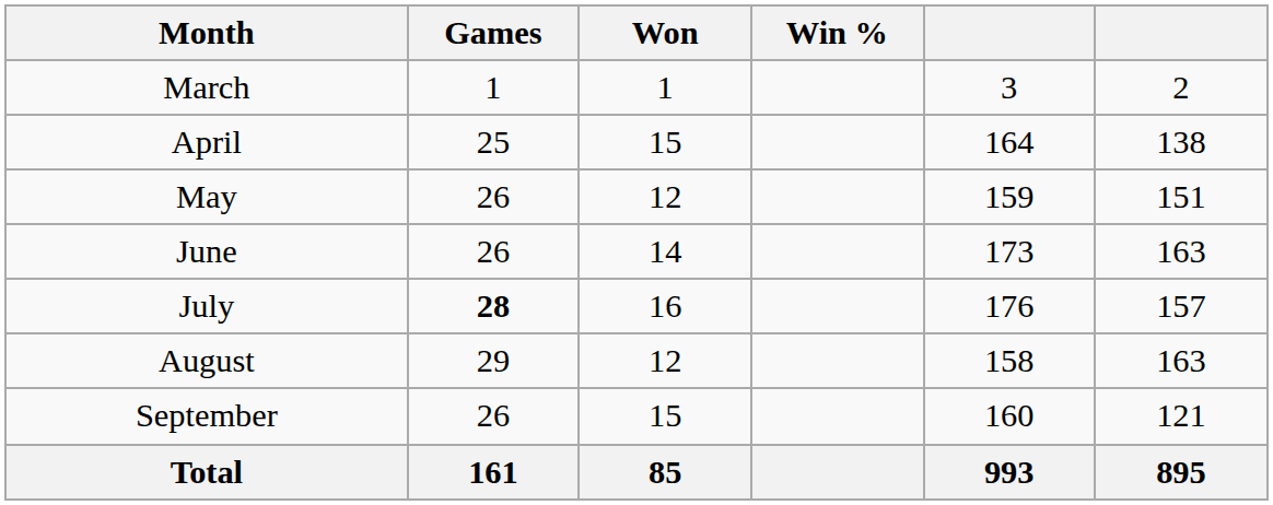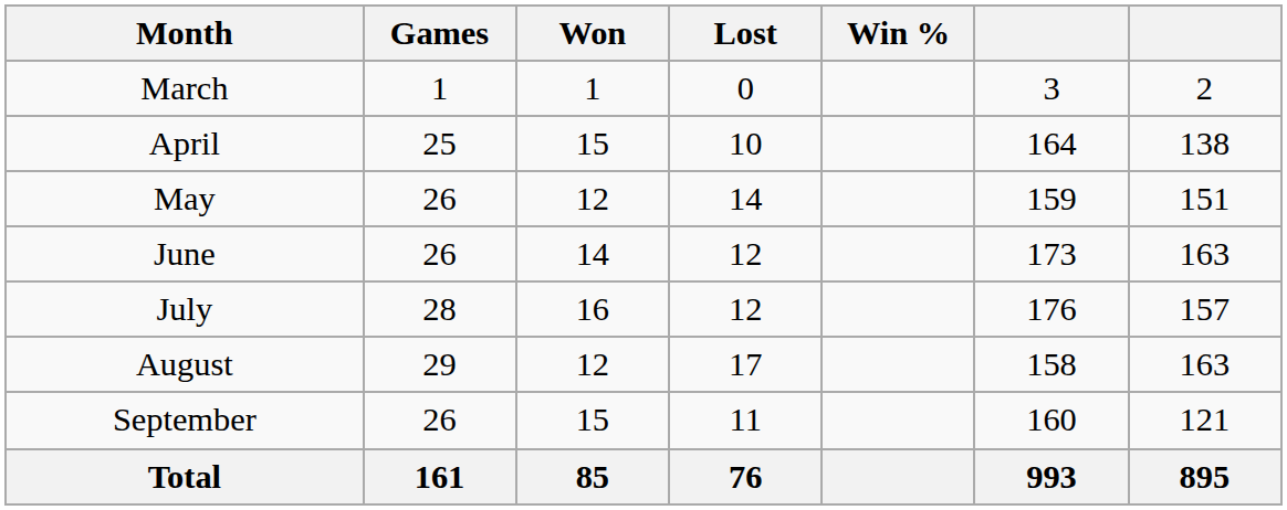 <table class="wikitable" style="font-size:95%; text-align:center; width:38em;margin: 0.5em auto;">
 <tr>
 <th width="28%">Month</th>
 <th width="12%">Games</th>
 <th width="12%">Won</th>
+<th width="12%">Lost</th>
 <th width="12%">Win %</th>
 <th width="12%"></th>
 <th width="12%"></th>
 </tr>
 <tr>
 <td>March</td>
 <td>1</td>
 <td>1</td>
+<td>0</td>
 <td></td>
 <td>3</td>
 <td>2</td>
 </tr>
 <tr>
 <td>April</td>
 <td>25</td>
 <td>15</td>
+<td>10</td>
 <td></td>
 <td>164</td>
 <td>138</td>
 </tr>
 <tr>
 <td>May</td>
 <td>26</td>
 <td>12</td>
+<td>14</td>
 <td></td>
 <td>159</td>
 <td>151</td>
 </tr>
 <tr>
 <td>June</td>
 <td>26</td>
 <td>14</td>
+<td>12</td>
 <td></td>
 <td>173</td>
 <td>163</td>
 </tr>
 <tr>
 <td>July</td>
-<td><strong>28</strong></td>
+<td>28</td>
 <td>16</td>
+<td>12</td>
 <td></td>
 <td>176</td>
 <td>157</td>
 </tr>
 <tr>
 <td>August</td>
 <td>29</td>
 <td>12</td>
+<td>17</td>
 <td></td>
 <td>158</td>
 <td>163</td>
 </tr>
 <tr>
 <td>September</td>
 <td>26</td>
 <td>15</td>
+<td>11</td>
 <td></td>
 <td>160</td>
 <td>121</td>
 </tr>
 <tr>
 <th>Total</th>
 <th>161</th>
 <th>85</th>
+<th>76</th>
 <th></th>
 <th>993</th>
 <th>895</th>
 </tr>
 </table>
